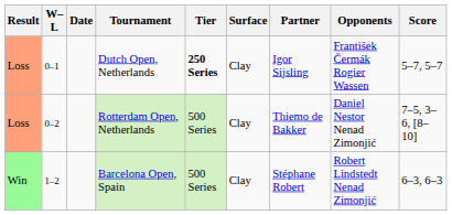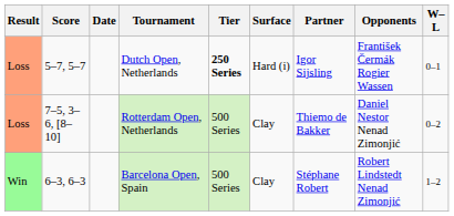 <table class="sortable wikitable">
 <tr>
 <th>Result</th>
-<th class="unsortable">W–L</th>
+<th class="unsortable">Score</th>
 <th>Date</th>
 <th>Tournament</th>
 <th>Tier</th>
 <th>Surface</th>
 <th>Partner</th>
 <th>Opponents</th>
-<th class="unsortable">Score</th>
+<th class="unsortable">W–L</th>
 </tr>
 <tr>
 <td bgcolor=FFA07A>Loss</td>
-<td><small>0–1</small></td>
+<td>5–7, 5–7</td>
 <td><a href='#'></a></td>
 <td><a href='#'>Dutch Open</a>, Netherlands</td>
 <td><strong>250 Series</strong></td>
-<td>Clay</td>
+<td>Hard (i)</td>
 <td> <a href='#'>Igor Sijsling</a></td>
 <td> <a href='#'>František Čermák</a><br> <a href='#'>Rogier Wassen</a></td>
-<td>5–7, 5–7</td>
+<td><small>0–1</small></td>
 </tr>
 <tr>
 <td bgcolor=FFA07A>Loss</td>
-<td><small>0–2</small></td>
+<td>7–5, 3–6, [8–10]</td>
 <td><a href='#'></a></td>
 <td style="background:#D4F1C5;"><a href='#'>Rotterdam Open</a>, Netherlands</td>
 <td style="background:#D4F1C5;">500 Series</td>
 <td>Clay</td>
 <td> <a href='#'>Thiemo de Bakker</a></td>
 <td> <a href='#'>Daniel Nestor</a><br> Nenad Zimonjić</td>
-<td>7–5, 3–6, [8–10]</td>
+<td><small>0–2</small></td>
 </tr>
 <tr>
 <td bgcolor=98FB98>Win</td>
-<td><small>1–2</small></td>
+<td>6–3, 6–3</td>
 <td><a href='#'></a></td>
 <td style="background:#D4F1C5;"><a href='#'>Barcelona Open</a>, Spain</td>
 <td style="background:#D4F1C5;">500 Series</td>
 <td>Clay</td>
 <td> <a href='#'>Stéphane Robert</a></td>
 <td> <a href='#'>Robert Lindstedt</a><br> <a href='#'>Nenad Zimonjić</a></td>
-<td>6–3, 6–3</td>
+<td><small>1–2</small></td>
 </tr>
 </table>
